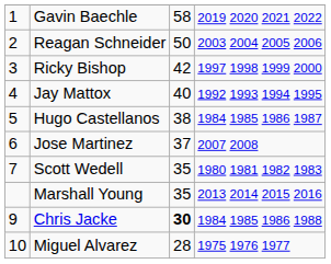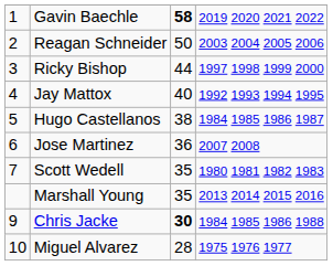 <table class="wikitable">
 <tr>
 </tr>
 <tr>
 <td>1</td>
 <td>Gavin Baechle</td>
-<td>58</td>
+<td><strong>58</strong></td>
 <td style="font-size:80%;"><a href='#'>2019</a> <a href='#'>2020</a> <a href='#'>2021</a>  <a href='#'>2022</a></td>
 </tr>
 <tr>
 <td>2</td>
 <td>Reagan Schneider</td>
 <td>50</td>
 <td style="font-size:80%;"><a href='#'>2003</a> <a href='#'>2004</a> <a href='#'>2005</a> <a href='#'>2006</a></td>
 </tr>
 <tr>
 <td>3</td>
 <td>Ricky Bishop</td>
-<td>42</td>
+<td>44</td>
 <td style="font-size:80%;"><a href='#'>1997</a> <a href='#'>1998</a> <a href='#'>1999</a> <a href='#'>2000</a></td>
 </tr>
 <tr>
 <td>4</td>
 <td>Jay Mattox</td>
 <td>40</td>
 <td style="font-size:80%;"><a href='#'>1992</a> <a href='#'>1993</a> <a href='#'>1994</a> <a href='#'>1995</a></td>
 </tr>
 <tr>
 <td>5</td>
 <td>Hugo Castellanos</td>
 <td>38</td>
 <td style="font-size:80%;"><a href='#'>1984</a> <a href='#'>1985</a> <a href='#'>1986</a> <a href='#'>1987</a></td>
 </tr>
 <tr>
 <td>6</td>
 <td>Jose Martinez</td>
-<td>37</td>
+<td>36</td>
 <td style="font-size:80%;"><a href='#'>2007</a> <a href='#'>2008</a></td>
 </tr>
 <tr>
 <td>7</td>
 <td>Scott Wedell</td>
 <td>35</td>
 <td style="font-size:80%;"><a href='#'>1980</a> <a href='#'>1981</a> <a href='#'>1982</a> <a href='#'>1983</a></td>
 </tr>
 <tr>
 <td></td>
 <td>Marshall Young</td>
 <td>35</td>
 <td style="font-size:80%;"><a href='#'>2013</a> <a href='#'>2014</a> <a href='#'>2015</a> <a href='#'>2016</a></td>
 </tr>
 <tr>
 <td>9</td>
 <td><a href='#'>Chris Jacke</a></td>
 <td><strong>30</strong></td>
 <td style="font-size:80%;"><a href='#'>1984</a> <a href='#'>1985</a> <a href='#'>1986</a> <a href='#'>1988</a></td>
 </tr>
 <tr>
 <td>10</td>
 <td>Miguel Alvarez</td>
 <td>28</td>
 <td style="font-size:80%;"><a href='#'>1975</a> <a href='#'>1976</a> <a href='#'>1977</a></td>
 </tr>
 </table>
